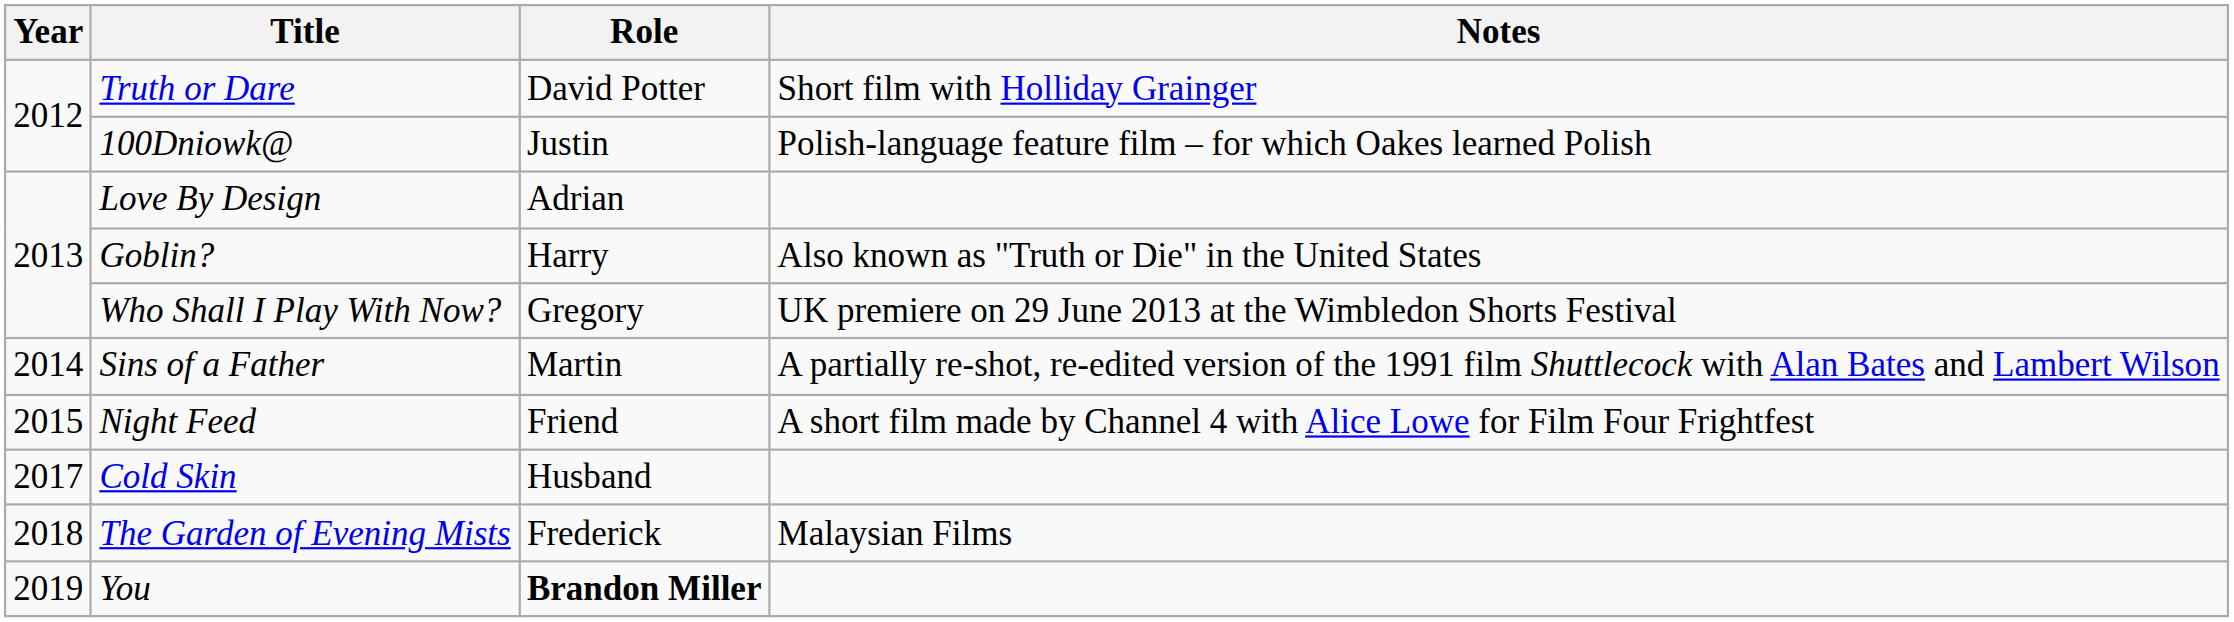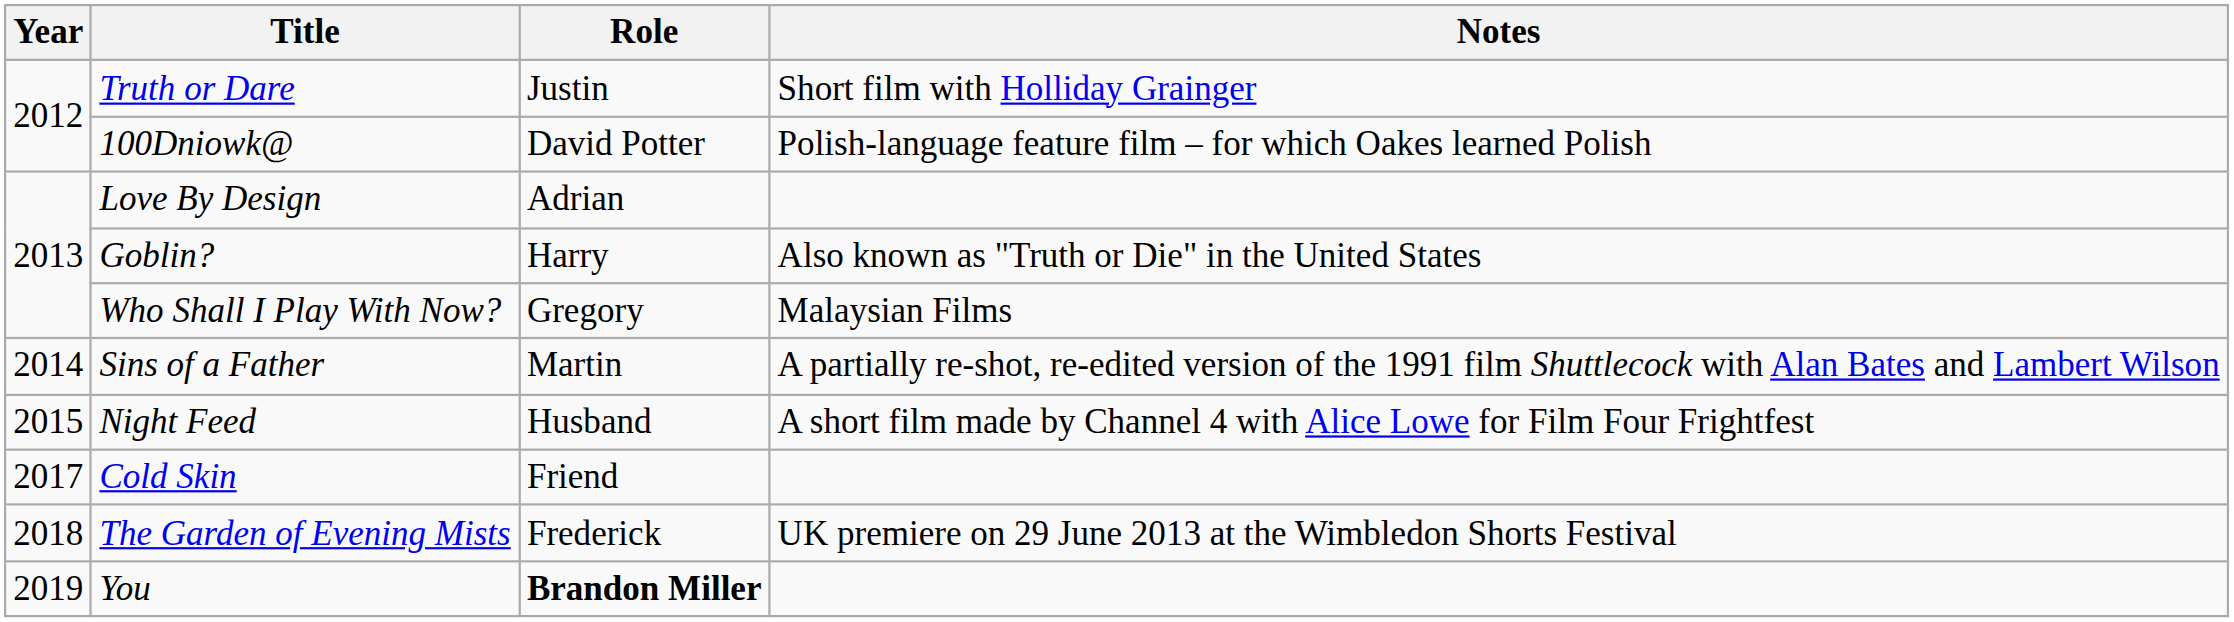 <table class="wikitable">
 <tr>
 <th>Year</th>
 <th>Title</th>
 <th>Role</th>
 <th>Notes</th>
 </tr>
 <tr>
 <td rowspan=2>2012</td>
 <td><em><a href='#'>Truth or Dare</a></em></td>
-<td>David Potter</td>
+<td>Justin</td>
 <td>Short film with <a href='#'>Holliday Grainger</a></td>
 </tr>
 <tr>
 <td><em>100Dniowk@</em></td>
-<td>Justin</td>
+<td>David Potter</td>
 <td>Polish-language feature film – for which Oakes learned Polish</td>
 </tr>
 <tr>
 <td rowspan=3>2013</td>
 <td><em>Love By Design</em></td>
 <td>Adrian</td>
 <td></td>
 </tr>
 <tr>
 <td><em>Goblin?</em></td>
 <td>Harry</td>
 <td>Also known as "Truth or Die" in the United States</td>
 </tr>
 <tr>
 <td><em>Who Shall I Play With Now?</em></td>
 <td>Gregory</td>
-<td>UK premiere on 29 June 2013 at the Wimbledon Shorts Festival</td>
+<td>Malaysian Films</td>
 </tr>
 <tr>
 <td>2014</td>
 <td><em>Sins of a Father</em></td>
 <td>Martin</td>
 <td>A partially re-shot, re-edited version of the 1991 film <em>Shuttlecock</em> with <a href='#'>Alan Bates</a> and <a href='#'>Lambert Wilson</a></td>
 </tr>
 <tr>
 <td>2015</td>
 <td><em>Night Feed</em></td>
-<td>Friend</td>
+<td>Husband</td>
 <td>A short film made by Channel 4 with <a href='#'>Alice Lowe</a> for Film Four Frightfest</td>
 </tr>
 <tr>
 <td>2017</td>
 <td><em><a href='#'>Cold Skin</a></em></td>
-<td>Husband</td>
+<td>Friend</td>
 <td></td>
 </tr>
 <tr>
 <td>2018</td>
 <td><em><a href='#'>The Garden of Evening Mists</a></em></td>
 <td>Frederick</td>
-<td>Malaysian Films</td>
+<td>UK premiere on 29 June 2013 at the Wimbledon Shorts Festival</td>
 </tr>
 <tr>
 <td>2019</td>
 <td><em>You</em></td>
 <td><strong>Brandon Miller</strong></td>
 <td></td>
 </tr>
 </table>
